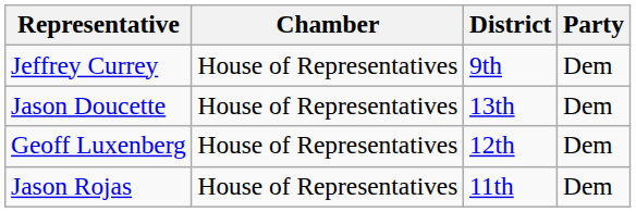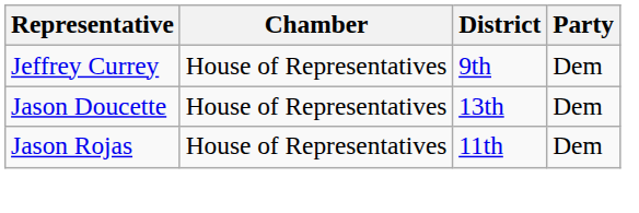 <table class="wikitable">
 <tr>
 <th>Representative</th>
 <th>Chamber</th>
 <th>District</th>
 <th>Party</th>
 </tr>
 <tr>
 <td><a href='#'>Jeffrey Currey</a></td>
 <td>House of Representatives</td>
 <td><a href='#'>9th</a></td>
 <td>Dem</td>
 </tr>
 <tr>
 <td><a href='#'>Jason Doucette</a></td>
 <td>House of Representatives</td>
 <td><a href='#'>13th</a></td>
 <td>Dem</td>
 </tr>
 <tr>
-<td><a href='#'>Geoff Luxenberg</a></td>
-<td>House of Representatives</td>
-<td><a href='#'>12th</a></td>
-<td>Dem</td>
-</tr>
-<tr>
 <td><a href='#'>Jason Rojas</a></td>
 <td>House of Representatives</td>
 <td><a href='#'>11th</a></td>
 <td>Dem</td>
 </tr>
 </table>
